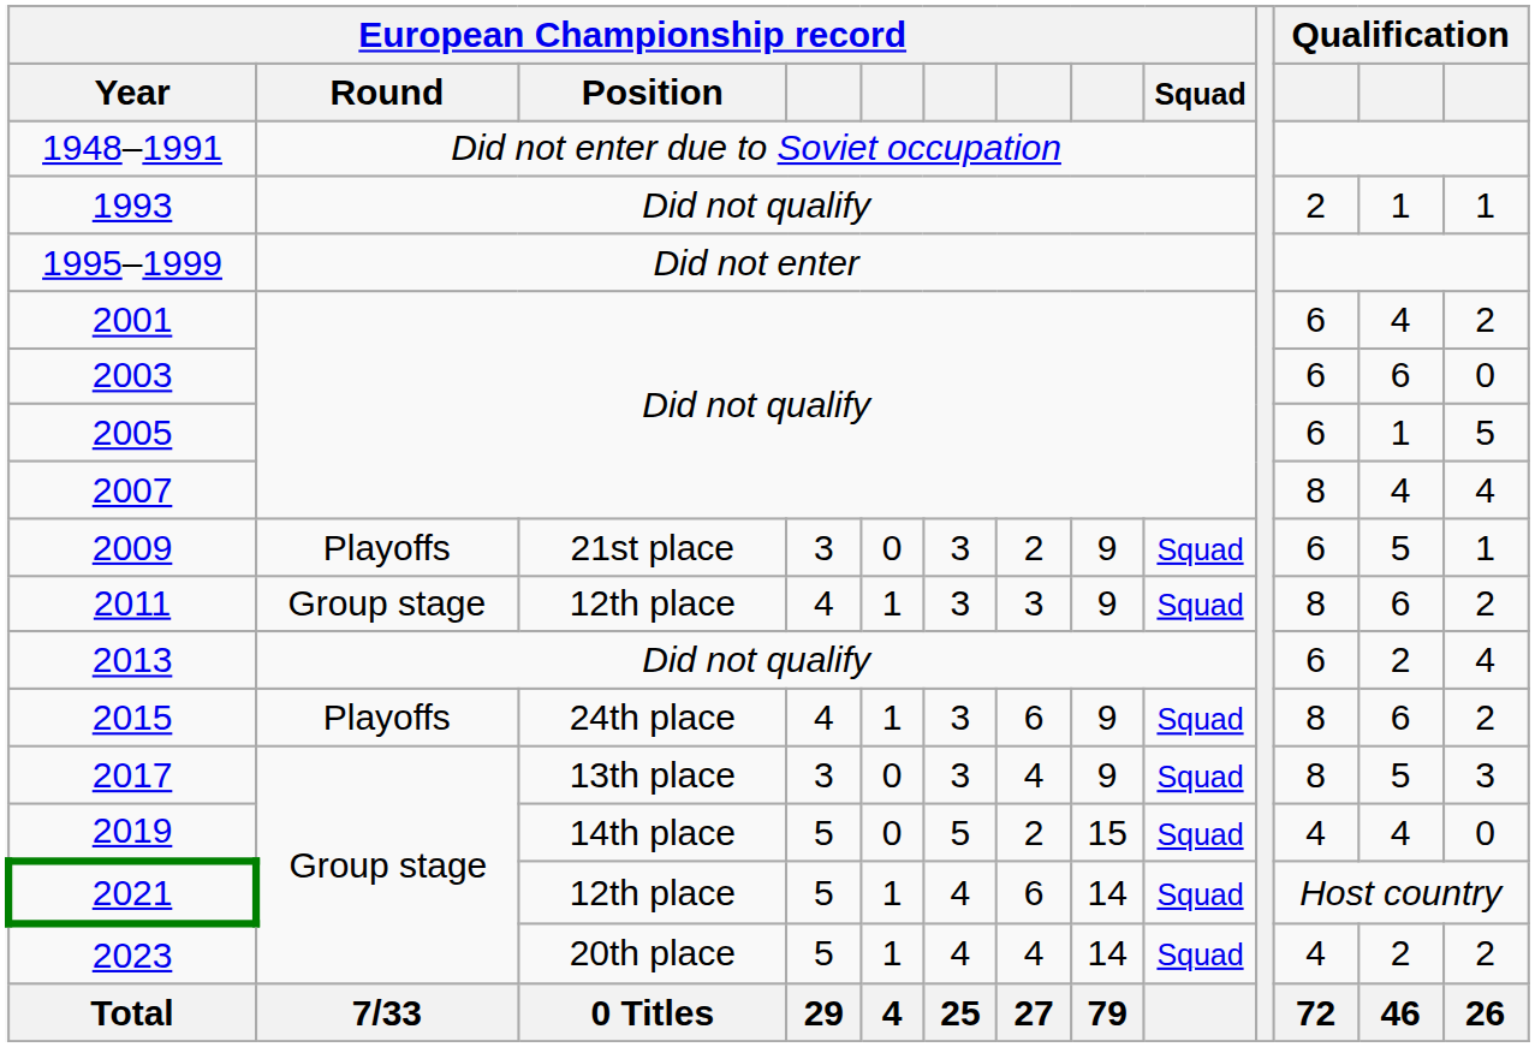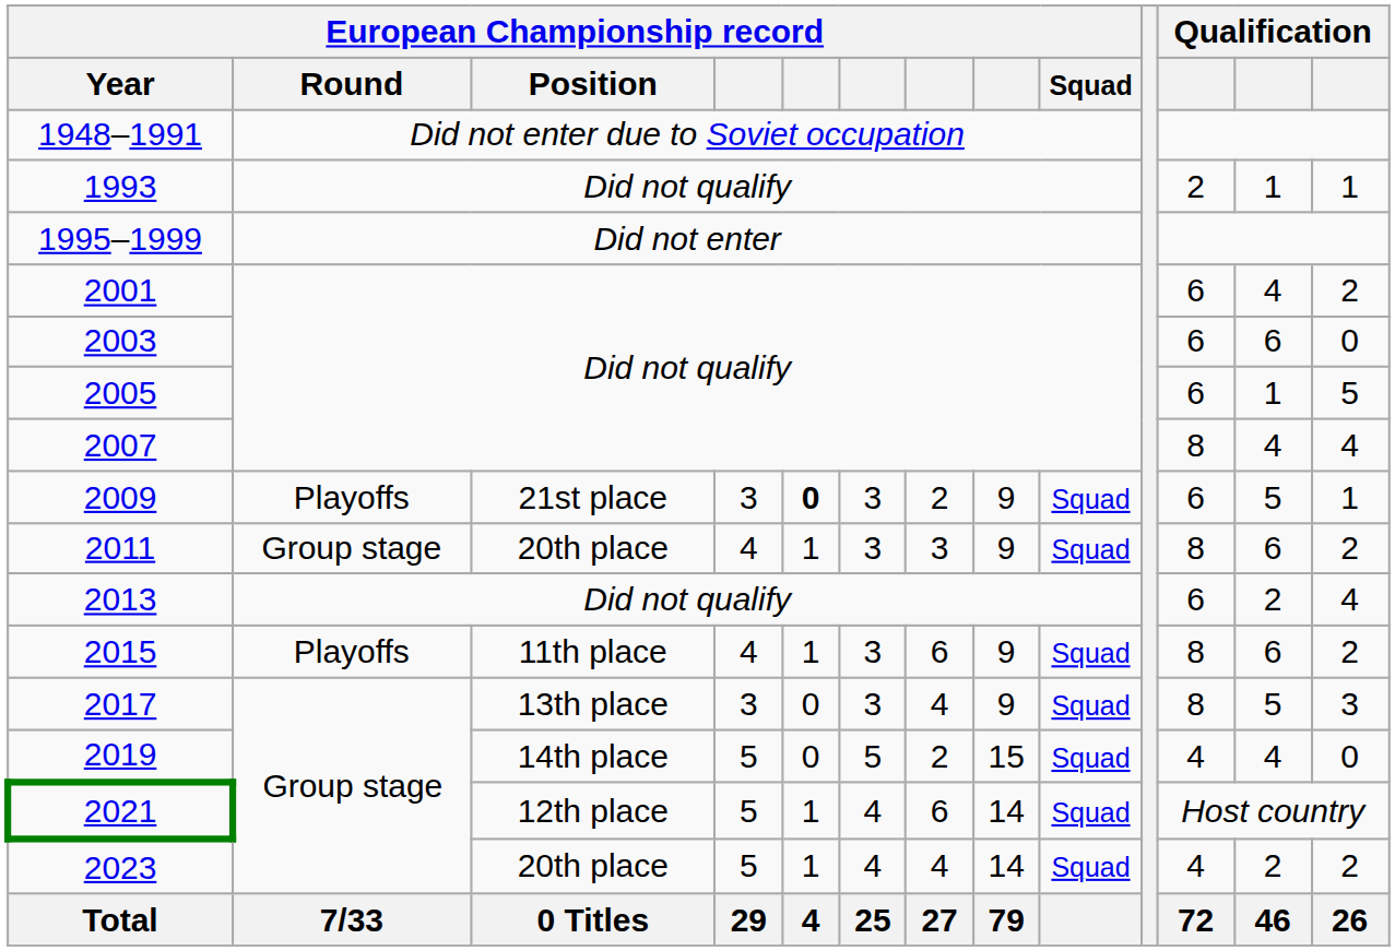 <table class="wikitable" style="text-align: center;font-size:90%;">
 <tr>
 <th colspan=9><a href='#'>European Championship record</a></th>
 <th rowspan=18></th>
 <th colspan=3>Qualification</th>
 </tr>
 <tr>
 <th width=150>Year</th>
 <th width=150>Round</th>
 <th width=150>Position</th>
 <th width=30></th>
 <th width=30></th>
 <th width=30></th>
 <th width=30></th>
 <th width=30></th>
 <th width=40><small>Squad</small></th>
 <th width=30></th>
 <th width=30></th>
 <th width=30></th>
 </tr>
 <tr>
 <td><a href='#'>1948</a>–<a href='#'>1991</a></td>
 <td colspan=8 align=center><em>Did not enter due to <a href='#'>Soviet occupation</a></em></td>
 <td colspan=3></td>
 </tr>
 <tr>
 <td> <a href='#'>1993</a></td>
 <td colspan=8 align=center><em>Did not qualify</em></td>
 <td>2</td>
 <td>1</td>
 <td>1</td>
 </tr>
 <tr>
 <td><a href='#'>1995</a>–<a href='#'>1999</a></td>
 <td colspan=8 align=center><em>Did not enter</em></td>
 <td colspan=3></td>
 </tr>
 <tr>
 <td> <a href='#'>2001</a></td>
 <td colspan=8 rowspan=4 align=center><em>Did not qualify</em></td>
 <td>6</td>
 <td>4</td>
 <td>2</td>
 </tr>
 <tr>
 <td> <a href='#'>2003</a></td>
 <td>6</td>
 <td>6</td>
 <td>0</td>
 </tr>
 <tr>
 <td> <a href='#'>2005</a></td>
 <td>6</td>
 <td>1</td>
 <td>5</td>
 </tr>
 <tr>
 <td> <a href='#'>2007</a></td>
 <td>8</td>
 <td>4</td>
 <td>4</td>
 </tr>
 <tr>
 <td> <a href='#'>2009</a></td>
 <td>Playoffs</td>
 <td>21st place</td>
 <td>3</td>
-<td>0</td>
+<td><strong>0</strong></td>
 <td>3</td>
 <td>2</td>
 <td>9</td>
 <td><small><a href='#'>Squad</a></small></td>
 <td>6</td>
 <td>5</td>
 <td>1</td>
 </tr>
 <tr>
 <td> <a href='#'>2011</a></td>
 <td>Group stage</td>
-<td>12th place</td>
+<td>20th place</td>
 <td>4</td>
 <td>1</td>
 <td>3</td>
 <td>3</td>
 <td>9</td>
 <td><small><a href='#'>Squad</a></small></td>
 <td>8</td>
 <td>6</td>
 <td>2</td>
 </tr>
 <tr>
 <td> <a href='#'>2013</a></td>
 <td colspan=8 align=center><em>Did not qualify</em></td>
 <td>6</td>
 <td>2</td>
 <td>4</td>
 </tr>
 <tr>
 <td> <a href='#'>2015</a></td>
 <td>Playoffs</td>
-<td>24th place</td>
+<td>11th place</td>
 <td>4</td>
 <td>1</td>
 <td>3</td>
 <td>6</td>
 <td>9</td>
 <td><small><a href='#'>Squad</a></small></td>
 <td>8</td>
 <td>6</td>
 <td>2</td>
 </tr>
 <tr>
 <td> <a href='#'>2017</a></td>
 <td rowspan=4>Group stage</td>
 <td>13th place</td>
 <td>3</td>
 <td>0</td>
 <td>3</td>
 <td>4</td>
 <td>9</td>
 <td><small><a href='#'>Squad</a></small></td>
 <td>8</td>
 <td>5</td>
 <td>3</td>
 </tr>
 <tr>
 <td> <a href='#'>2019</a></td>
 <td>14th place</td>
 <td>5</td>
 <td>0</td>
 <td>5</td>
 <td>2</td>
 <td>15</td>
 <td><small><a href='#'>Squad</a></small></td>
 <td>4</td>
 <td>4</td>
 <td>0</td>
 </tr>
 <tr>
 <td style="border: 3px solid green"> <a href='#'>2021</a></td>
 <td>12th place</td>
 <td>5</td>
 <td>1</td>
 <td>4</td>
 <td>6</td>
 <td>14</td>
 <td><small><a href='#'>Squad</a></small></td>
 <td colspan=3><em>Host country</em></td>
 </tr>
 <tr>
 <td> <a href='#'>2023</a></td>
 <td>20th place</td>
 <td>5</td>
 <td>1</td>
 <td>4</td>
 <td>4</td>
 <td>14</td>
 <td><small><a href='#'>Squad</a></small></td>
 <td>4</td>
 <td>2</td>
 <td>2</td>
 </tr>
 <tr>
 <th>Total</th>
 <th>7/33</th>
 <th>0 Titles</th>
 <th>29</th>
 <th>4</th>
 <th>25</th>
 <th>27</th>
 <th>79</th>
 <th></th>
 <th>72</th>
 <th>46</th>
 <th>26</th>
 </tr>
 </table>
